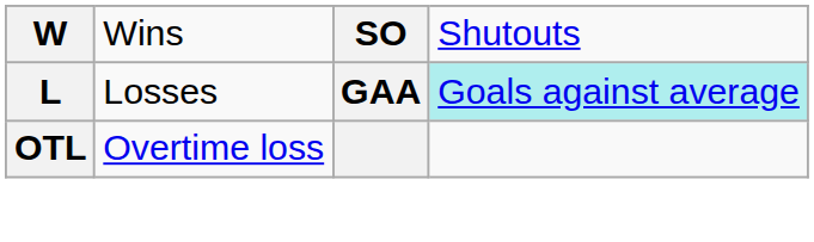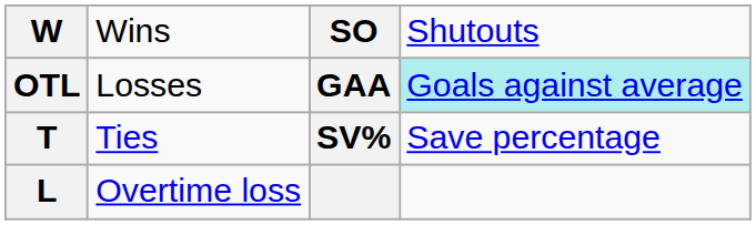 <table class="wikitable">
 <tr>
 <th>W</th>
 <td>Wins</td>
 <th>SO</th>
 <td><a href='#'>Shutouts</a></td>
 </tr>
 <tr>
-<th>L</th>
+<th>OTL</th>
 <td>Losses</td>
 <th>GAA</th>
 <td style="background: paleturquoise;"><a href='#'>Goals against average</a></td>
 </tr>
 <tr>
-<th>OTL</th>
+<th>T</th>
+<td><a href='#'>Ties</a></td>
+<th>SV%</th>
+<td><a href='#'>Save percentage</a></td>
+</tr>
+<tr>
+<th>L</th>
 <td><a href='#'>Overtime loss</a></td>
 <th></th>
 <td></td>
 </tr>
 </table>
